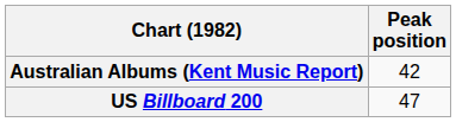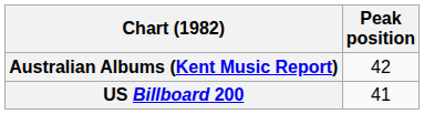 <table class="wikitable sortable plainrowheaders">
 <tr>
 <th scope="col">Chart (1982)</th>
 <th scope="col">Peak<br>position</th>
 </tr>
 <tr>
 <th scope="row">Australian Albums (<a href='#'>Kent Music Report</a>)</th>
 <td style="text-align:center;">42</td>
 </tr>
 <tr>
 <th scope="row">US <a href='#'><em>Billboard</em> 200</a></th>
-<td align="center">47</td>
+<td align="center">41</td>
 </tr>
 </table>
